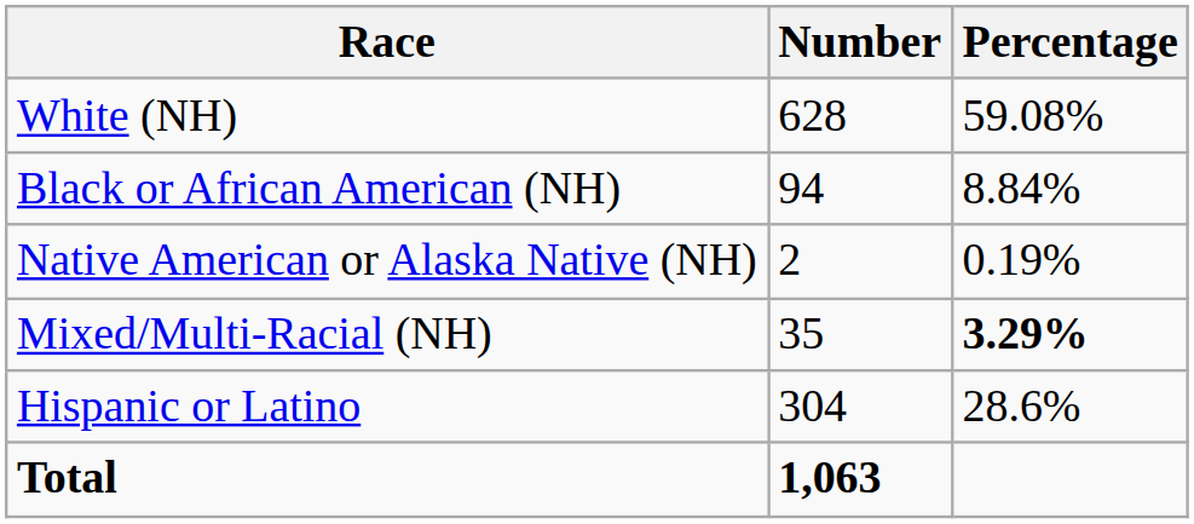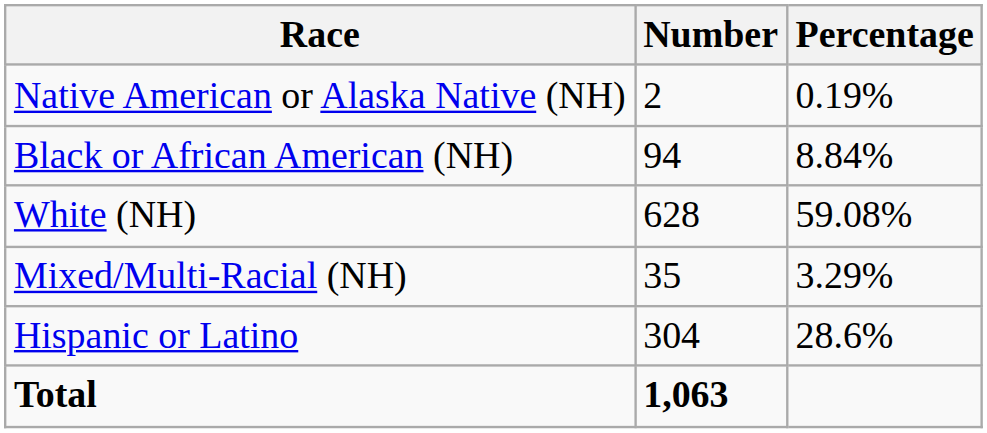 <table class="wikitable">
 <tr>
 <th>Race</th>
 <th>Number</th>
 <th>Percentage</th>
 </tr>
 <tr>
-<td><a href='#'>White</a> (NH)</td>
-<td>628</td>
-<td>59.08%</td>
+<td><a href='#'>Native American</a> or <a href='#'>Alaska Native</a> (NH)</td>
+<td>2</td>
+<td>0.19%</td>
 </tr>
 <tr>
 <td><a href='#'>Black or African American</a> (NH)</td>
 <td>94</td>
 <td>8.84%</td>
 </tr>
 <tr>
-<td><a href='#'>Native American</a> or <a href='#'>Alaska Native</a> (NH)</td>
-<td>2</td>
-<td>0.19%</td>
+<td><a href='#'>White</a> (NH)</td>
+<td>628</td>
+<td>59.08%</td>
 </tr>
 <tr>
 <td><a href='#'>Mixed/Multi-Racial</a> (NH)</td>
 <td>35</td>
-<td><strong>3.29%</strong></td>
+<td>3.29%</td>
 </tr>
 <tr>
 <td><a href='#'>Hispanic or Latino</a></td>
 <td>304</td>
 <td>28.6%</td>
 </tr>
 <tr>
 <td><strong>Total</strong></td>
 <td><strong>1,063</strong></td>
 <td></td>
 </tr>
 </table>
